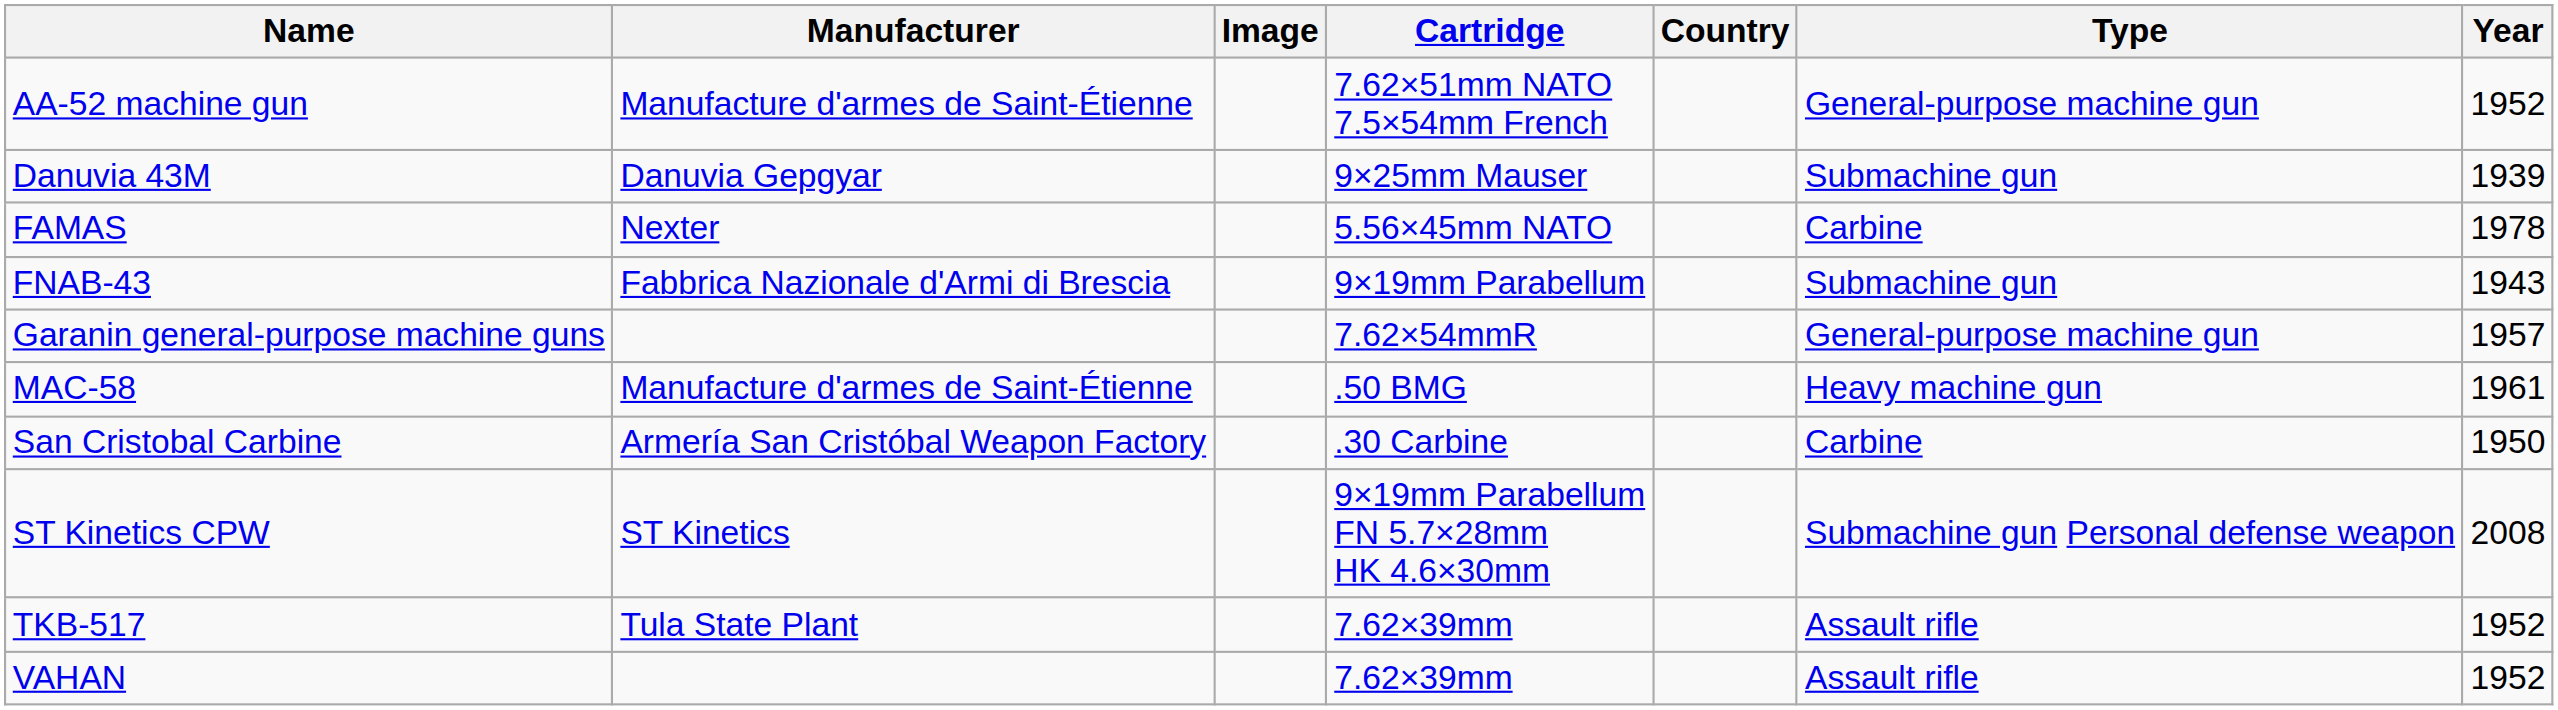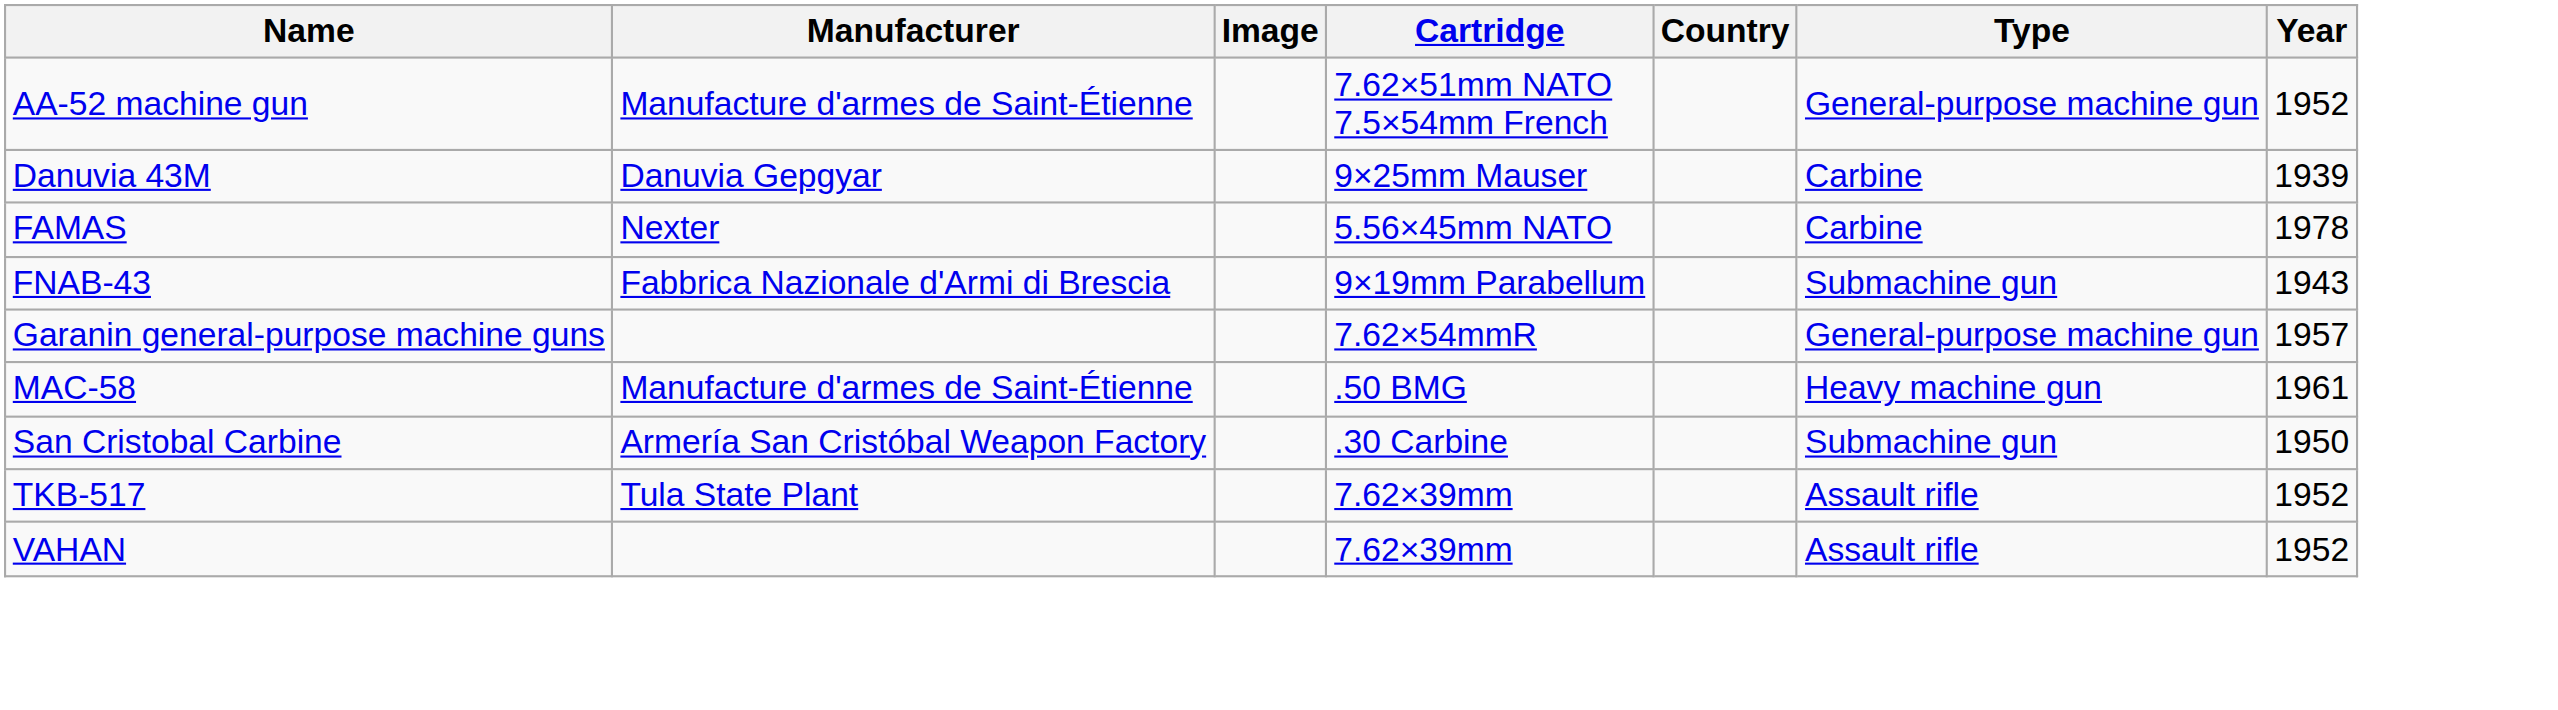 <table class="wikitable sortable">
 <tr>
 <th>Name</th>
 <th>Manufacturer</th>
 <th class="unsortable">Image</th>
 <th><a href='#'>Cartridge</a></th>
 <th>Country</th>
 <th>Type</th>
 <th>Year</th>
 </tr>
 <tr>
 <td><a href='#'>AA-52 machine gun</a></td>
 <td><a href='#'>Manufacture d'armes de Saint-Étienne</a></td>
 <td></td>
 <td><a href='#'>7.62×51mm NATO</a><br><a href='#'>7.5×54mm French</a></td>
 <td></td>
 <td><a href='#'>General-purpose machine gun</a></td>
 <td>1952</td>
 </tr>
 <tr>
 <td><a href='#'>Danuvia 43M</a></td>
 <td><a href='#'>Danuvia Gepgyar</a></td>
 <td></td>
 <td><a href='#'>9×25mm Mauser</a></td>
 <td></td>
-<td><a href='#'>Submachine gun</a></td>
+<td><a href='#'>Carbine</a></td>
 <td>1939</td>
 </tr>
 <tr>
 <td><a href='#'>FAMAS</a></td>
 <td><a href='#'>Nexter</a></td>
 <td></td>
 <td><a href='#'>5.56×45mm NATO</a></td>
 <td></td>
 <td><a href='#'>Carbine</a></td>
 <td>1978</td>
 </tr>
 <tr>
 <td><a href='#'>FNAB-43</a></td>
 <td><a href='#'>Fabbrica Nazionale d'Armi di Brescia</a></td>
 <td></td>
 <td><a href='#'>9×19mm Parabellum</a></td>
 <td></td>
 <td><a href='#'>Submachine gun</a></td>
 <td>1943</td>
 </tr>
 <tr>
 <td><a href='#'>Garanin general-purpose machine guns</a></td>
 <td></td>
 <td></td>
 <td><a href='#'>7.62×54mmR</a></td>
 <td></td>
 <td><a href='#'>General-purpose machine gun</a></td>
 <td>1957</td>
 </tr>
 <tr>
 <td><a href='#'>MAC-58</a></td>
 <td><a href='#'>Manufacture d'armes de Saint-Étienne</a></td>
 <td></td>
 <td><a href='#'>.50 BMG</a></td>
 <td></td>
 <td><a href='#'>Heavy machine gun</a></td>
 <td>1961</td>
 </tr>
 <tr>
 <td><a href='#'>San Cristobal Carbine</a></td>
 <td><a href='#'>Armería San Cristóbal Weapon Factory</a></td>
 <td></td>
 <td><a href='#'>.30 Carbine</a></td>
 <td></td>
-<td><a href='#'>Carbine</a></td>
+<td><a href='#'>Submachine gun</a></td>
 <td>1950</td>
-</tr>
-<tr>
-<td><a href='#'>ST Kinetics CPW</a></td>
-<td><a href='#'>ST Kinetics</a></td>
-<td></td>
-<td><a href='#'>9×19mm Parabellum</a><br><a href='#'>FN 5.7×28mm</a><br><a href='#'>HK 4.6×30mm</a></td>
-<td></td>
-<td><a href='#'>Submachine gun</a> <a href='#'>Personal defense weapon</a></td>
-<td>2008</td>
 </tr>
 <tr>
 <td><a href='#'>TKB-517</a></td>
 <td><a href='#'>Tula State Plant</a></td>
 <td></td>
 <td><a href='#'>7.62×39mm</a></td>
 <td></td>
 <td><a href='#'>Assault rifle</a></td>
 <td>1952</td>
 </tr>
 <tr>
 <td><a href='#'>VAHAN</a></td>
 <td></td>
 <td></td>
 <td><a href='#'>7.62×39mm</a></td>
 <td></td>
 <td><a href='#'>Assault rifle</a></td>
 <td>1952</td>
 </tr>
 </table>
